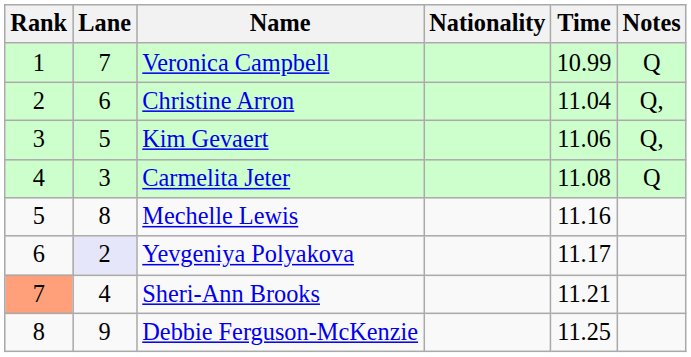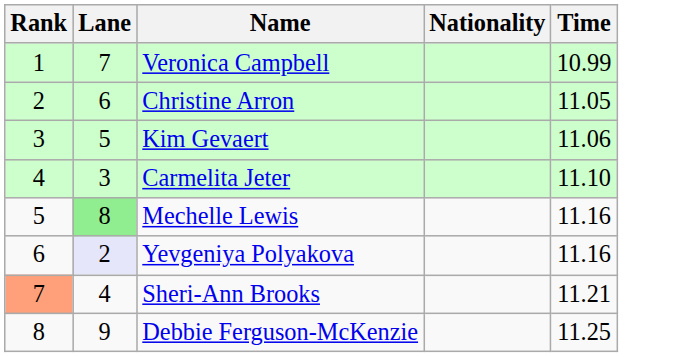 <table class="wikitable sortable" style="text-align:center">
 <tr>
 <th>Rank</th>
 <th>Lane</th>
 <th>Name</th>
 <th>Nationality</th>
 <th>Time</th>
-<th>Notes</th>
 </tr>
 <tr bgcolor=ccffcc>
 <td>1</td>
 <td>7</td>
 <td align=left><a href='#'>Veronica Campbell</a></td>
 <td align=left></td>
 <td>10.99</td>
-<td>Q</td>
 </tr>
 <tr bgcolor=ccffcc>
 <td>2</td>
 <td>6</td>
 <td align=left><a href='#'>Christine Arron</a></td>
 <td align=left></td>
-<td>11.04</td>
-<td>Q, </td>
+<td>11.05</td>
 </tr>
 <tr bgcolor=ccffcc>
 <td>3</td>
 <td>5</td>
 <td align=left><a href='#'>Kim Gevaert</a></td>
 <td align=left></td>
 <td>11.06</td>
-<td>Q, </td>
 </tr>
 <tr bgcolor=ccffcc>
 <td>4</td>
 <td>3</td>
 <td align=left><a href='#'>Carmelita Jeter</a></td>
 <td align=left></td>
-<td>11.08</td>
-<td>Q</td>
+<td>11.10</td>
 </tr>
 <tr>
 <td>5</td>
-<td>8</td>
+<td style="background: lightgreen;">8</td>
 <td align=left><a href='#'>Mechelle Lewis</a></td>
 <td align=left></td>
 <td>11.16</td>
-<td></td>
 </tr>
 <tr>
 <td>6</td>
 <td style="background: lavender;">2</td>
 <td align=left><a href='#'>Yevgeniya Polyakova</a></td>
 <td align=left></td>
-<td>11.17</td>
-<td></td>
+<td>11.16</td>
 </tr>
 <tr>
 <td style="background: lightsalmon;">7</td>
 <td>4</td>
 <td align=left><a href='#'>Sheri-Ann Brooks</a></td>
 <td align=left></td>
 <td>11.21</td>
-<td></td>
 </tr>
 <tr>
 <td>8</td>
 <td>9</td>
 <td align=left><a href='#'>Debbie Ferguson-McKenzie</a></td>
 <td align=left></td>
 <td>11.25</td>
-<td></td>
 </tr>
 </table>
